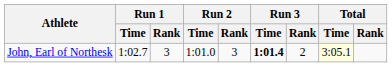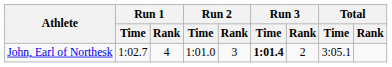 <table class="wikitable" border="1" style="font-size:90%">
 <tr>
 <th rowspan="2">Athlete</th>
 <th colspan="2">Run 1</th>
 <th colspan="2">Run 2</th>
 <th colspan="2">Run 3</th>
 <th colspan="2">Total</th>
 </tr>
 <tr>
 <th>Time</th>
 <th>Rank</th>
 <th>Time</th>
 <th>Rank</th>
 <th>Time</th>
 <th>Rank</th>
 <th>Time</th>
 <th>Rank</th>
 </tr>
 <tr>
 <td><a href='#'>John, Earl of Northesk</a></td>
 <td align="center">1:02.7</td>
-<td align="center">3</td>
+<td align="center">4</td>
 <td align="center">1:01.0</td>
 <td align="center">3</td>
 <td align="center"><strong>1:01.4</strong></td>
 <td align="center">2</td>
-<td align="center" style="background: lightyellow;">3:05.1</td>
+<td align="center">3:05.1</td>
 <td align="center"></td>
 </tr>
 </table>
